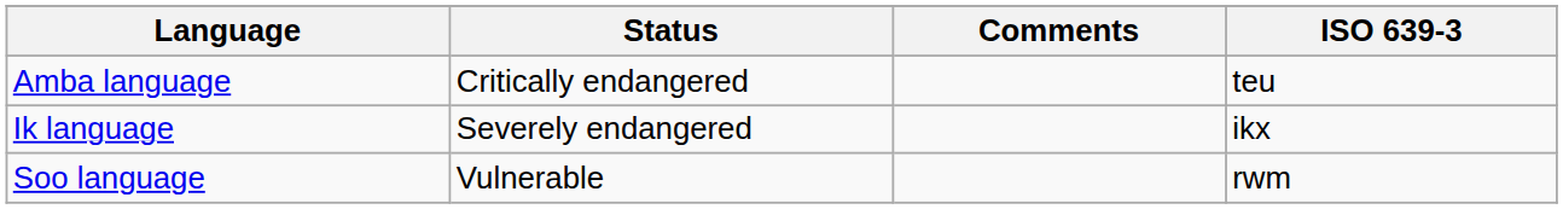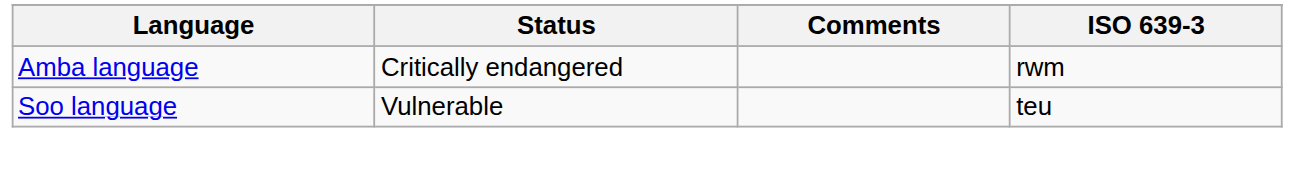 <table class="wikitable" style="margin:auto; font-size:90%;">
 <tr>
 </tr>
 <tr>
 <th style="width:20%;">Language</th>
 <th style="width:20%;">Status</th>
 <th style="width:15%;">Comments</th>
 <th style="width:15%;">ISO 639-3</th>
 </tr>
 <tr>
 <td><a href='#'>Amba language</a></td>
 <td>Critically endangered</td>
 <td> </td>
-<td>teu</td>
-</tr>
-<tr>
-<td><a href='#'>Ik language</a></td>
-<td>Severely endangered</td>
-<td> </td>
-<td>ikx</td>
+<td>rwm</td>
 </tr>
 <tr>
 <td><a href='#'>Soo language</a></td>
 <td>Vulnerable</td>
 <td> </td>
-<td>rwm</td>
+<td>teu</td>
 </tr>
 </table>
